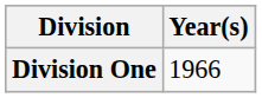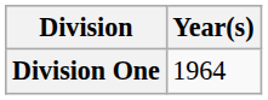 <table class="wikitable" style="font-size:85%">
 <tr>
 <th scope="col">Division</th>
 <th scope="col">Year(s)</th>
 </tr>
 <tr>
 <th scope="row">Division One</th>
-<td>1966</td>
+<td>1964</td>
 </tr>
 </table>
